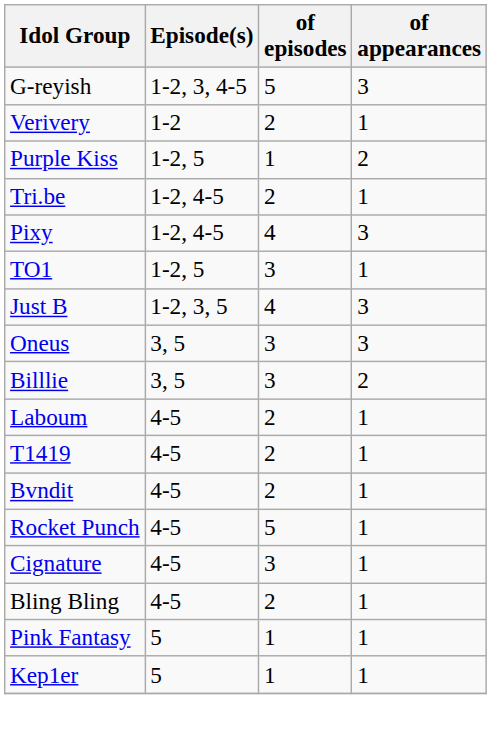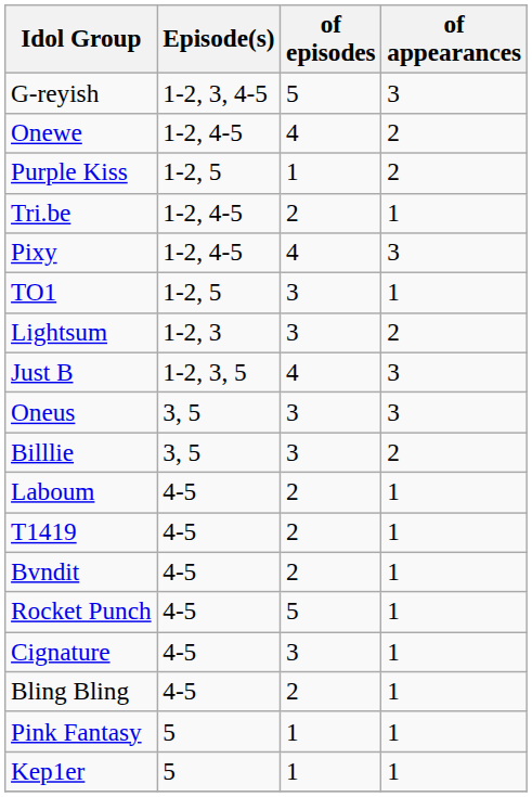 <table class="wikitable sortable collapsible collapsed">
 <tr>
 <th>Idol Group</th>
 <th>Episode(s)</th>
 <th> of<br>episodes</th>
 <th> of<br>appearances</th>
 </tr>
 <tr>
 <td>G-reyish</td>
 <td>1-2, 3, 4-5</td>
 <td>5</td>
 <td>3</td>
 </tr>
 <tr>
-<td><a href='#'>Verivery</a></td>
-<td>1-2</td>
+<td><a href='#'>Onewe</a></td>
+<td>1-2, 4-5</td>
+<td>4</td>
 <td>2</td>
-<td>1</td>
 </tr>
 <tr>
 <td><a href='#'>Purple Kiss</a></td>
 <td>1-2, 5</td>
 <td>1</td>
 <td>2</td>
 </tr>
 <tr>
 <td><a href='#'>Tri.be</a></td>
 <td>1-2, 4-5</td>
 <td>2</td>
 <td>1</td>
 </tr>
 <tr>
 <td><a href='#'>Pixy</a></td>
 <td>1-2, 4-5</td>
 <td>4</td>
 <td>3</td>
 </tr>
 <tr>
 <td><a href='#'>TO1</a></td>
 <td>1-2, 5</td>
 <td>3</td>
 <td>1</td>
+</tr>
+<tr>
+<td><a href='#'>Lightsum</a></td>
+<td>1-2, 3</td>
+<td>3</td>
+<td>2</td>
 </tr>
 <tr>
 <td><a href='#'>Just B</a></td>
 <td>1-2, 3, 5</td>
 <td>4</td>
 <td>3</td>
 </tr>
 <tr>
 <td><a href='#'>Oneus</a></td>
 <td>3, 5</td>
 <td>3</td>
 <td>3</td>
 </tr>
 <tr>
 <td><a href='#'>Billlie</a></td>
 <td>3, 5</td>
 <td>3</td>
 <td>2</td>
 </tr>
 <tr>
 <td><a href='#'>Laboum</a></td>
 <td>4-5</td>
 <td>2</td>
 <td>1</td>
 </tr>
 <tr>
 <td><a href='#'>T1419</a></td>
 <td>4-5</td>
 <td>2</td>
 <td>1</td>
 </tr>
 <tr>
 <td><a href='#'>Bvndit</a></td>
 <td>4-5</td>
 <td>2</td>
 <td>1</td>
 </tr>
 <tr>
 <td><a href='#'>Rocket Punch</a></td>
 <td>4-5</td>
 <td>5</td>
 <td>1</td>
 </tr>
 <tr>
 <td><a href='#'>Cignature</a></td>
 <td>4-5</td>
 <td>3</td>
 <td>1</td>
 </tr>
 <tr>
 <td>Bling Bling</td>
 <td>4-5</td>
 <td>2</td>
 <td>1</td>
 </tr>
 <tr>
 <td><a href='#'>Pink Fantasy</a></td>
 <td>5</td>
 <td>1</td>
 <td>1</td>
 </tr>
 <tr>
 <td><a href='#'>Kep1er</a></td>
 <td>5</td>
 <td>1</td>
 <td>1</td>
 </tr>
 <tr>
 </tr>
 </table>
